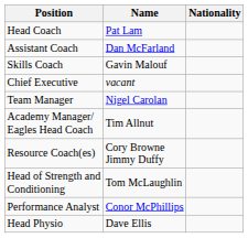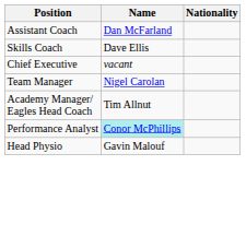 <table class="wikitable">
 <tr>
 <th>Position</th>
 <th>Name</th>
 <th>Nationality</th>
-</tr>
-<tr>
-<td>Head Coach</td>
-<td><a href='#'>Pat Lam</a></td>
-<td></td>
 </tr>
 <tr>
 <td>Assistant Coach</td>
 <td><a href='#'>Dan McFarland</a></td>
 <td></td>
 </tr>
 <tr>
 <td>Skills Coach</td>
-<td>Gavin Malouf</td>
+<td>Dave Ellis</td>
 <td></td>
 </tr>
 <tr>
 <td>Chief Executive</td>
 <td><em>vacant</em></td>
 <td></td>
 </tr>
 <tr>
 <td>Team Manager</td>
 <td><a href='#'>Nigel Carolan</a></td>
 <td></td>
 </tr>
 <tr>
 <td>Academy Manager/<br>Eagles Head Coach</td>
 <td>Tim Allnut</td>
 <td></td>
 </tr>
 <tr>
-<td>Resource Coach(es)</td>
-<td>Cory Browne<br>Jimmy Duffy</td>
-<td><br></td>
-</tr>
-<tr>
-<td>Head of Strength and<br>Conditioning</td>
-<td>Tom McLaughlin</td>
-<td></td>
-</tr>
-<tr>
 <td>Performance Analyst</td>
-<td><a href='#'>Conor McPhillips</a></td>
+<td style="background: paleturquoise;"><a href='#'>Conor McPhillips</a></td>
 <td></td>
 </tr>
 <tr>
 <td>Head Physio</td>
-<td>Dave Ellis</td>
+<td>Gavin Malouf</td>
 <td></td>
 </tr>
 </table>
